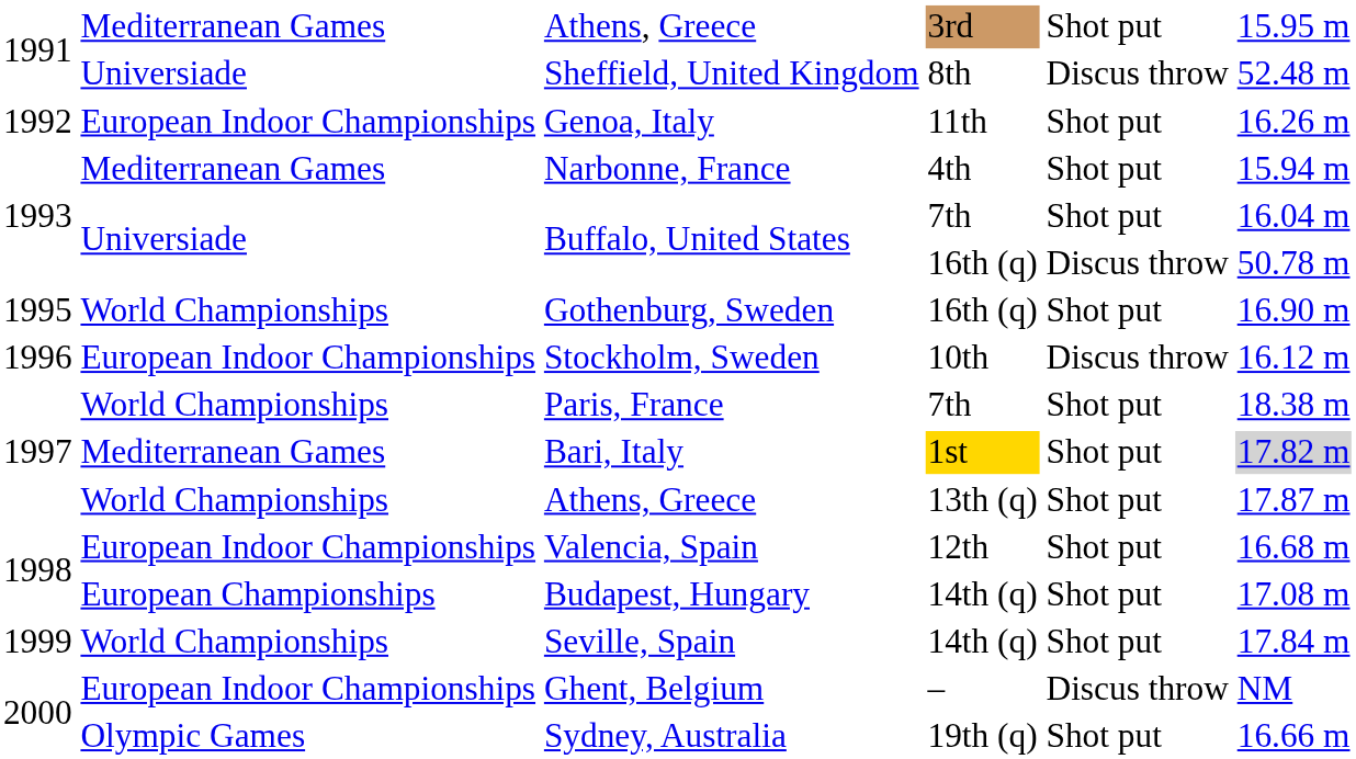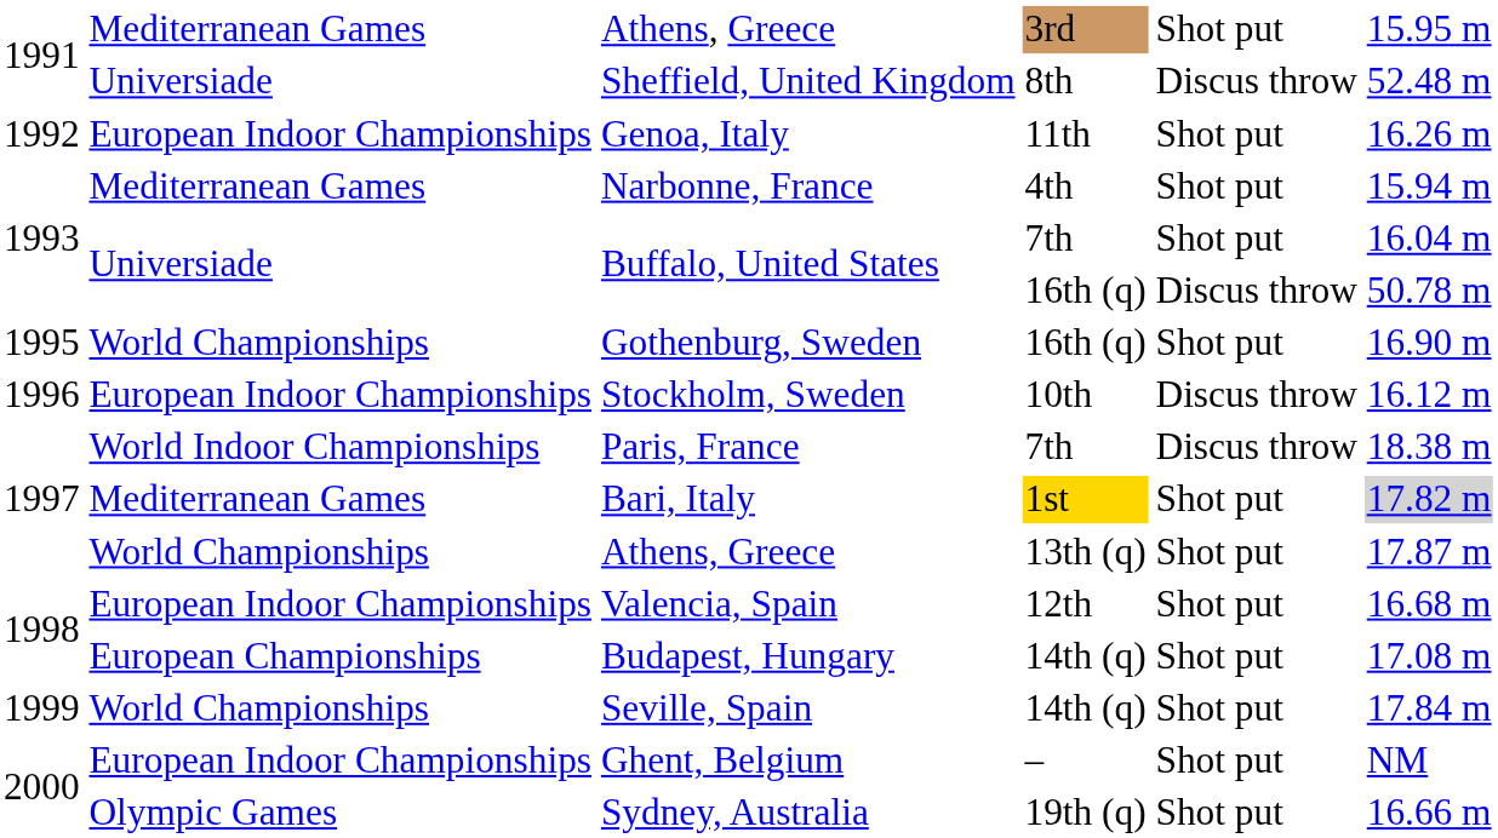 <table>
 <tr>
 <td rowspan=2>1991</td>
 <td><a href='#'>Mediterranean Games</a></td>
 <td><a href='#'>Athens</a>, <a href='#'>Greece</a></td>
 <td bgcolor=cc9966>3rd</td>
 <td>Shot put</td>
 <td><a href='#'>15.95 m</a></td>
 </tr>
 <tr>
 <td><a href='#'>Universiade</a></td>
 <td><a href='#'>Sheffield, United Kingdom</a></td>
 <td>8th</td>
 <td>Discus throw</td>
 <td><a href='#'>52.48 m</a></td>
 </tr>
 <tr>
 <td>1992</td>
 <td><a href='#'>European Indoor Championships</a></td>
 <td><a href='#'>Genoa, Italy</a></td>
 <td>11th</td>
 <td>Shot put</td>
 <td><a href='#'>16.26 m</a></td>
 </tr>
 <tr>
 <td rowspan=3>1993</td>
 <td><a href='#'>Mediterranean Games</a></td>
 <td><a href='#'>Narbonne, France</a></td>
 <td>4th</td>
 <td>Shot put</td>
 <td><a href='#'>15.94 m</a></td>
 </tr>
 <tr>
 <td rowspan=2><a href='#'>Universiade</a></td>
 <td rowspan=2><a href='#'>Buffalo, United States</a></td>
 <td>7th</td>
 <td>Shot put</td>
 <td><a href='#'>16.04 m</a></td>
 </tr>
 <tr>
 <td>16th (q)</td>
 <td>Discus throw</td>
 <td><a href='#'>50.78 m</a></td>
 </tr>
 <tr>
 <td>1995</td>
 <td><a href='#'>World Championships</a></td>
 <td><a href='#'>Gothenburg, Sweden</a></td>
 <td>16th (q)</td>
 <td>Shot put</td>
 <td><a href='#'>16.90 m</a></td>
 </tr>
 <tr>
 <td>1996</td>
 <td><a href='#'>European Indoor Championships</a></td>
 <td><a href='#'>Stockholm, Sweden</a></td>
 <td>10th</td>
 <td>Discus throw</td>
 <td><a href='#'>16.12 m</a></td>
 </tr>
 <tr>
 <td rowspan=3>1997</td>
-<td><a href='#'>World Championships</a></td>
+<td><a href='#'>World Indoor Championships</a></td>
 <td><a href='#'>Paris, France</a></td>
 <td>7th</td>
-<td>Shot put</td>
+<td>Discus throw</td>
 <td><a href='#'>18.38 m</a></td>
 </tr>
 <tr>
 <td><a href='#'>Mediterranean Games</a></td>
 <td><a href='#'>Bari, Italy</a></td>
 <td bgcolor="gold">1st</td>
 <td>Shot put</td>
 <td style="background: lightgrey;"><a href='#'>17.82 m</a></td>
 </tr>
 <tr>
 <td><a href='#'>World Championships</a></td>
 <td><a href='#'>Athens, Greece</a></td>
 <td>13th (q)</td>
 <td>Shot put</td>
 <td><a href='#'>17.87 m</a></td>
 </tr>
 <tr>
 <td rowspan=2>1998</td>
 <td><a href='#'>European Indoor Championships</a></td>
 <td><a href='#'>Valencia, Spain</a></td>
 <td>12th</td>
 <td>Shot put</td>
 <td><a href='#'>16.68 m</a></td>
 </tr>
 <tr>
 <td><a href='#'>European Championships</a></td>
 <td><a href='#'>Budapest, Hungary</a></td>
 <td>14th (q)</td>
 <td>Shot put</td>
 <td><a href='#'>17.08 m</a></td>
 </tr>
 <tr>
 <td>1999</td>
 <td><a href='#'>World Championships</a></td>
 <td><a href='#'>Seville, Spain</a></td>
 <td>14th (q)</td>
 <td>Shot put</td>
 <td><a href='#'>17.84 m</a></td>
 </tr>
 <tr>
 <td rowspan=2>2000</td>
 <td><a href='#'>European Indoor Championships</a></td>
 <td><a href='#'>Ghent, Belgium</a></td>
 <td>–</td>
-<td>Discus throw</td>
+<td>Shot put</td>
 <td><a href='#'>NM</a></td>
 </tr>
 <tr>
 <td><a href='#'>Olympic Games</a></td>
 <td><a href='#'>Sydney, Australia</a></td>
 <td>19th (q)</td>
 <td>Shot put</td>
 <td><a href='#'>16.66 m</a></td>
 </tr>
 </table>
